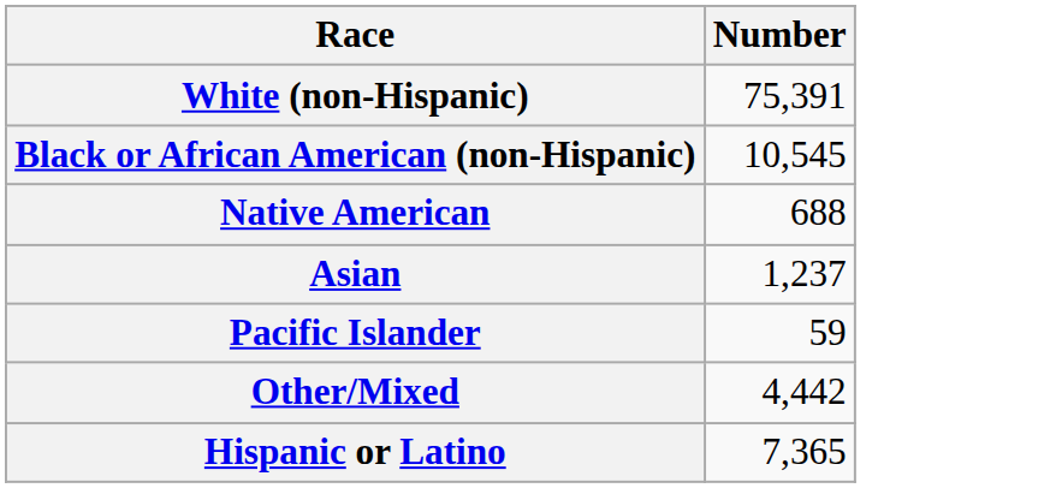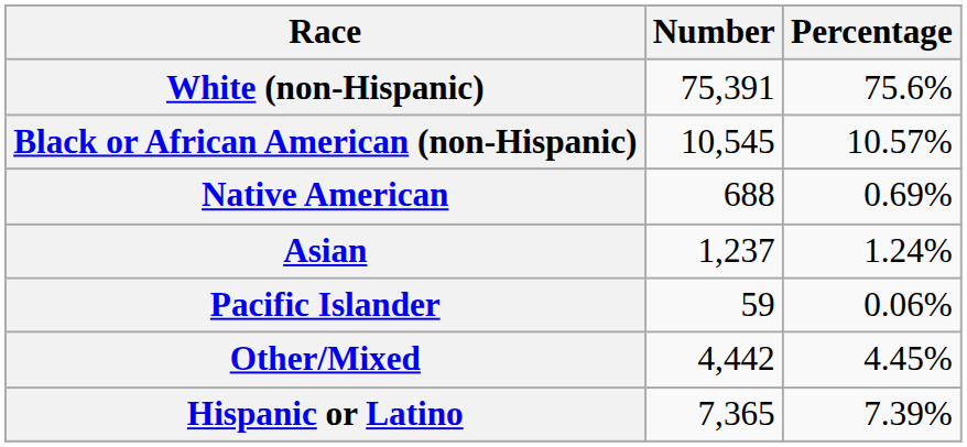 <table class="wikitable" style="text-align:right">
 <tr>
 <th scope="col">Race</th>
 <th scope="col">Number</th>
+<th scope="col">Percentage</th>
 </tr>
 <tr>
 <th scope="row"><a href='#'>White</a> (non-Hispanic)</th>
 <td>75,391</td>
+<td>75.6%</td>
 </tr>
 <tr>
 <th scope="row"><a href='#'>Black or African American</a> (non-Hispanic)</th>
 <td>10,545</td>
+<td>10.57%</td>
 </tr>
 <tr>
 <th scope="row"><a href='#'>Native American</a></th>
 <td>688</td>
+<td>0.69%</td>
 </tr>
 <tr>
 <th scope="row"><a href='#'>Asian</a></th>
 <td>1,237</td>
+<td>1.24%</td>
 </tr>
 <tr>
 <th scope="row"><a href='#'>Pacific Islander</a></th>
 <td>59</td>
+<td>0.06%</td>
 </tr>
 <tr>
 <th scope="row"><a href='#'>Other/Mixed</a></th>
 <td>4,442</td>
+<td>4.45%</td>
 </tr>
 <tr>
 <th scope="row"><a href='#'>Hispanic</a> or <a href='#'>Latino</a></th>
 <td>7,365</td>
+<td>7.39%</td>
 </tr>
 </table>
